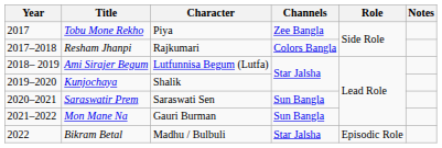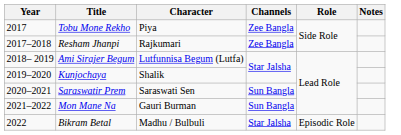 <table class="wikitable plainrowheaders sortable">
 <tr>
 <th>Year</th>
 <th scope="col">Title</th>
 <th scope="col">Character</th>
 <th>Channels</th>
 <th scope="col">Role</th>
 <th scope="col">Notes</th>
 </tr>
 <tr>
 <td>2017</td>
 <td><em><a href='#'>Tobu Mone Rekho</a></em></td>
 <td>Piya</td>
 <td><a href='#'>Zee Bangla</a></td>
 <td rowspan="2">Side Role</td>
 <td></td>
 </tr>
 <tr>
 <td>2017–2018</td>
 <td><em>Resham Jhanpi</em></td>
 <td>Rajkumari</td>
-<td><a href='#'>Colors Bangla</a></td>
+<td><a href='#'>Zee Bangla</a></td>
 <td></td>
 </tr>
 <tr>
 <td>2018– 2019</td>
 <td><em><a href='#'>Ami Sirajer Begum</a></em></td>
 <td><a href='#'>Lutfunnisa Begum</a> (Lutfa)</td>
 <td rowspan="2"><a href='#'>Star Jalsha</a></td>
 <td rowspan="4">Lead Role</td>
 <td></td>
 </tr>
 <tr>
 <td>2019–2020</td>
 <td><em><a href='#'>Kunjochaya</a></em></td>
 <td>Shalik</td>
 <td></td>
 </tr>
 <tr>
 <td>2020–2021</td>
 <td><em><a href='#'>Saraswatir Prem</a></em></td>
 <td>Saraswati Sen</td>
 <td><a href='#'>Sun Bangla</a></td>
 <td></td>
 </tr>
 <tr>
 <td>2021–2022</td>
 <td><em><a href='#'>Mon Mane Na</a></em></td>
 <td>Gauri Burman</td>
 <td><a href='#'>Sun Bangla</a></td>
 <td></td>
 </tr>
 <tr>
 <td>2022</td>
 <td><em>Bikram Betal</em></td>
 <td>Madhu / Bulbuli</td>
 <td><a href='#'>Star Jalsha</a></td>
 <td>Episodic Role</td>
 <td></td>
 </tr>
 </table>
